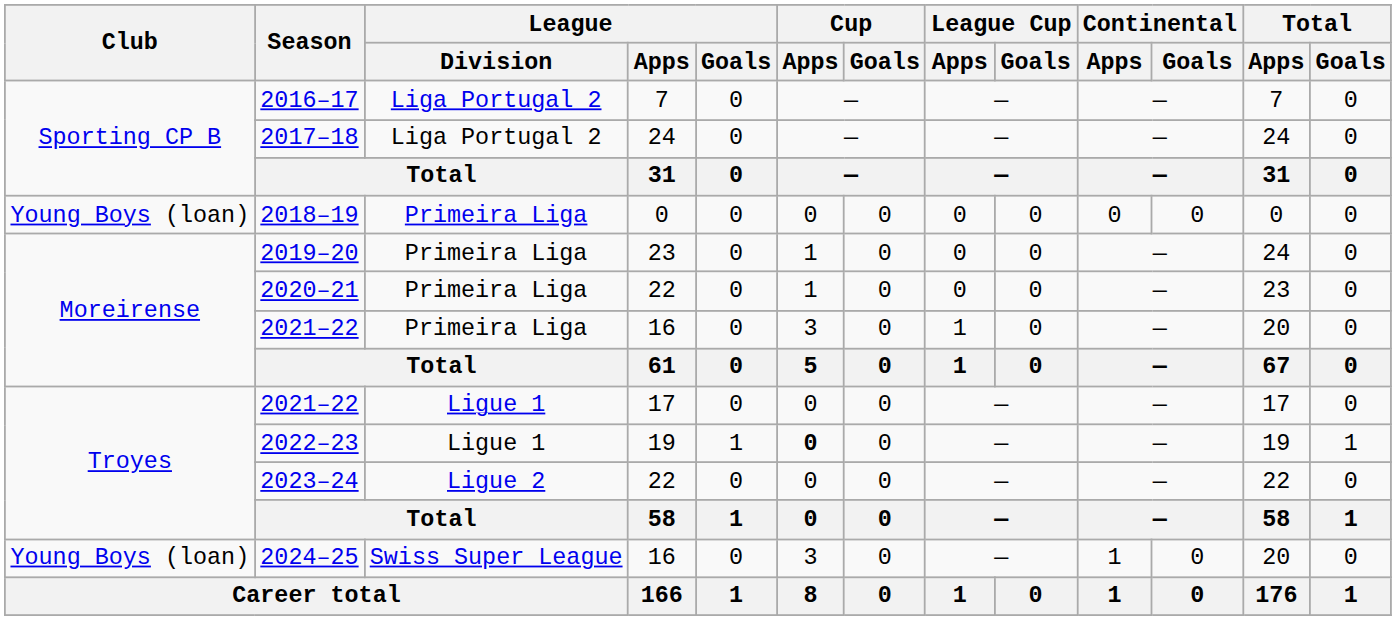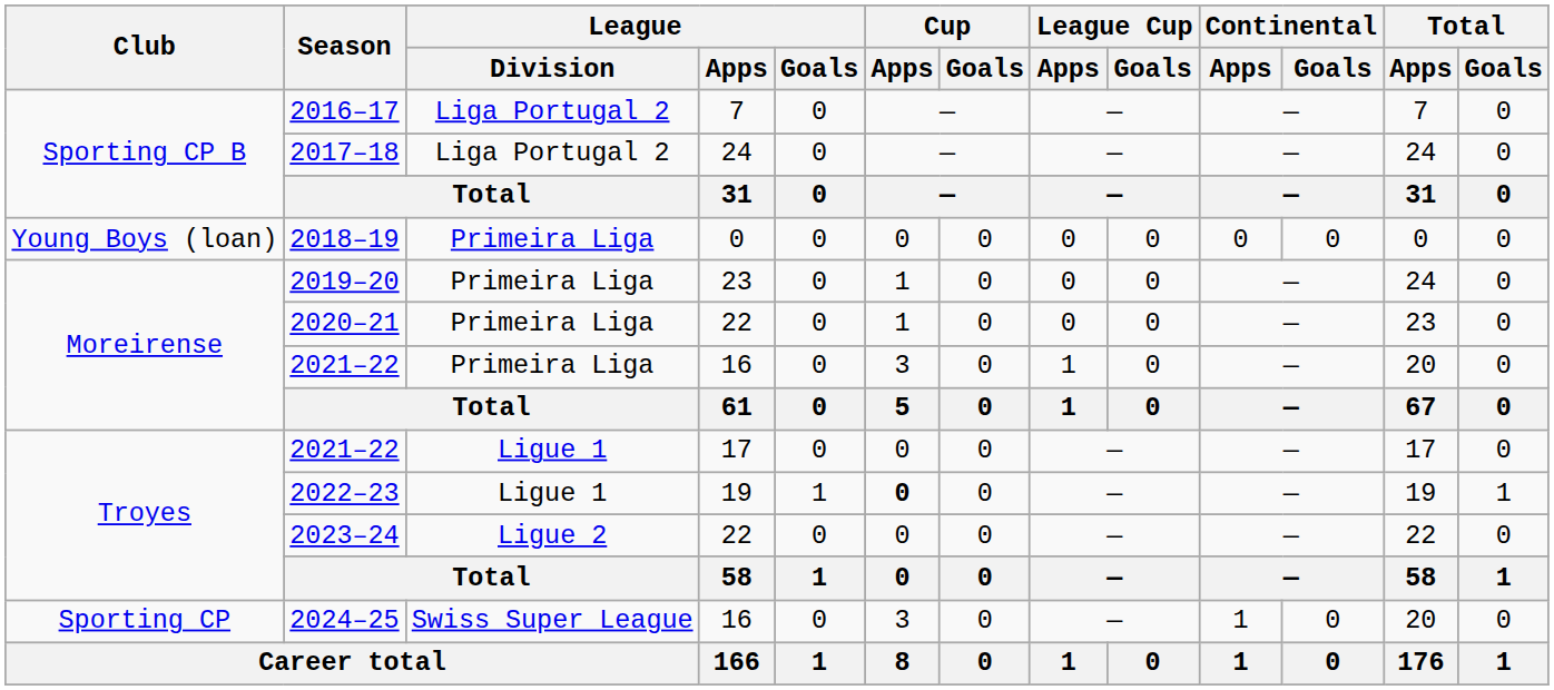 <table class="wikitable" style="text-align:center">
 <tr>
 <th rowspan="2">Club</th>
 <th rowspan="2">Season</th>
 <th colspan="3">League</th>
 <th colspan="2">Cup</th>
 <th colspan="2">League Cup</th>
 <th colspan="2">Continental</th>
 <th colspan="2">Total</th>
 </tr>
 <tr>
 <th>Division</th>
 <th>Apps</th>
 <th>Goals</th>
 <th>Apps</th>
 <th>Goals</th>
 <th>Apps</th>
 <th>Goals</th>
 <th>Apps</th>
 <th>Goals</th>
 <th>Apps</th>
 <th>Goals</th>
 </tr>
 <tr>
 <td rowspan="3"><a href='#'>Sporting CP B</a></td>
 <td><a href='#'>2016–17</a></td>
 <td><a href='#'>Liga Portugal 2</a></td>
 <td>7</td>
 <td>0</td>
 <td colspan="2">—</td>
 <td colspan="2">—</td>
 <td colspan="2">—</td>
 <td>7</td>
 <td>0</td>
 </tr>
 <tr>
 <td><a href='#'>2017–18</a></td>
 <td>Liga Portugal 2</td>
 <td>24</td>
 <td>0</td>
 <td colspan="2">—</td>
 <td colspan="2">—</td>
 <td colspan="2">—</td>
 <td>24</td>
 <td>0</td>
 </tr>
 <tr>
 <th colspan="2">Total</th>
 <th>31</th>
 <th>0</th>
 <th colspan="2">—</th>
 <th colspan="2">—</th>
 <th colspan="2">—</th>
 <th>31</th>
 <th>0</th>
 </tr>
 <tr>
 <td><a href='#'>Young Boys</a> (loan)</td>
 <td><a href='#'>2018–19</a></td>
 <td><a href='#'>Primeira Liga</a></td>
 <td>0</td>
 <td>0</td>
 <td>0</td>
 <td>0</td>
 <td>0</td>
 <td>0</td>
 <td>0</td>
 <td>0</td>
 <td>0</td>
 <td>0</td>
 </tr>
 <tr>
 <td rowspan="4"><a href='#'>Moreirense</a></td>
 <td><a href='#'>2019–20</a></td>
 <td>Primeira Liga</td>
 <td>23</td>
 <td>0</td>
 <td>1</td>
 <td>0</td>
 <td>0</td>
 <td>0</td>
 <td colspan="2">—</td>
 <td>24</td>
 <td>0</td>
 </tr>
 <tr>
 <td><a href='#'>2020–21</a></td>
 <td>Primeira Liga</td>
 <td>22</td>
 <td>0</td>
 <td>1</td>
 <td>0</td>
 <td>0</td>
 <td>0</td>
 <td colspan="2">—</td>
 <td>23</td>
 <td>0</td>
 </tr>
 <tr>
 <td><a href='#'>2021–22</a></td>
 <td>Primeira Liga</td>
 <td>16</td>
 <td>0</td>
 <td>3</td>
 <td>0</td>
 <td>1</td>
 <td>0</td>
 <td colspan="2">—</td>
 <td>20</td>
 <td>0</td>
 </tr>
 <tr>
 <th colspan="2">Total</th>
 <th>61</th>
 <th>0</th>
 <th>5</th>
 <th>0</th>
 <th>1</th>
 <th>0</th>
 <th colspan="2">—</th>
 <th>67</th>
 <th>0</th>
 </tr>
 <tr>
 <td rowspan="4"><a href='#'>Troyes</a></td>
 <td><a href='#'>2021–22</a></td>
 <td><a href='#'>Ligue 1</a></td>
 <td>17</td>
 <td>0</td>
 <td>0</td>
 <td>0</td>
 <td colspan="2">—</td>
 <td colspan="2">—</td>
 <td>17</td>
 <td>0</td>
 </tr>
 <tr>
 <td><a href='#'>2022–23</a></td>
 <td>Ligue 1</td>
 <td>19</td>
 <td>1</td>
 <td><strong>0</strong></td>
 <td>0</td>
 <td colspan="2">—</td>
 <td colspan="2">—</td>
 <td>19</td>
 <td>1</td>
 </tr>
 <tr>
 <td><a href='#'>2023–24</a></td>
 <td><a href='#'>Ligue 2</a></td>
 <td>22</td>
 <td>0</td>
 <td>0</td>
 <td>0</td>
 <td colspan="2">—</td>
 <td colspan="2">—</td>
 <td>22</td>
 <td>0</td>
 </tr>
 <tr>
 <th colspan="2">Total</th>
 <th>58</th>
 <th>1</th>
 <th>0</th>
 <th>0</th>
 <th colspan="2">—</th>
 <th colspan="2">—</th>
 <th>58</th>
 <th>1</th>
 </tr>
 <tr>
-<td><a href='#'>Young Boys</a> (loan)</td>
+<td><a href='#'>Sporting CP</a></td>
 <td><a href='#'>2024–25</a></td>
 <td><a href='#'>Swiss Super League</a></td>
 <td>16</td>
 <td>0</td>
 <td>3</td>
 <td>0</td>
 <td colspan="2">—</td>
 <td>1</td>
 <td>0</td>
 <td>20</td>
 <td>0</td>
 </tr>
 <tr>
 <th colspan="3">Career total</th>
 <th>166</th>
 <th>1</th>
 <th>8</th>
 <th>0</th>
 <th>1</th>
 <th>0</th>
 <th>1</th>
 <th>0</th>
 <th>176</th>
 <th>1</th>
 </tr>
 </table>
